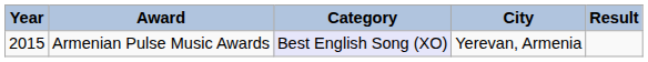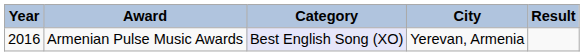 <table class="wikitable" style="font-size:90%;">
 <tr>
 <th style="background:#B0C4DE;"><strong>Year</strong></th>
 <th style="background:#B0C4DE;"><strong>Award</strong></th>
 <th style="background:#B0C4DE;"><strong>Category</strong></th>
 <th style="background:#B0C4DE;"><strong>City</strong></th>
 <th style="background:#B0C4DE;"><strong>Result</strong></th>
 </tr>
 <tr>
-<td>2015</td>
+<td>2016</td>
 <td>Armenian Pulse Music Awards</td>
 <td style="background: lavender;">Best English Song (XO)</td>
 <td>Yerevan, Armenia</td>
 <td></td>
 </tr>
 </table>
